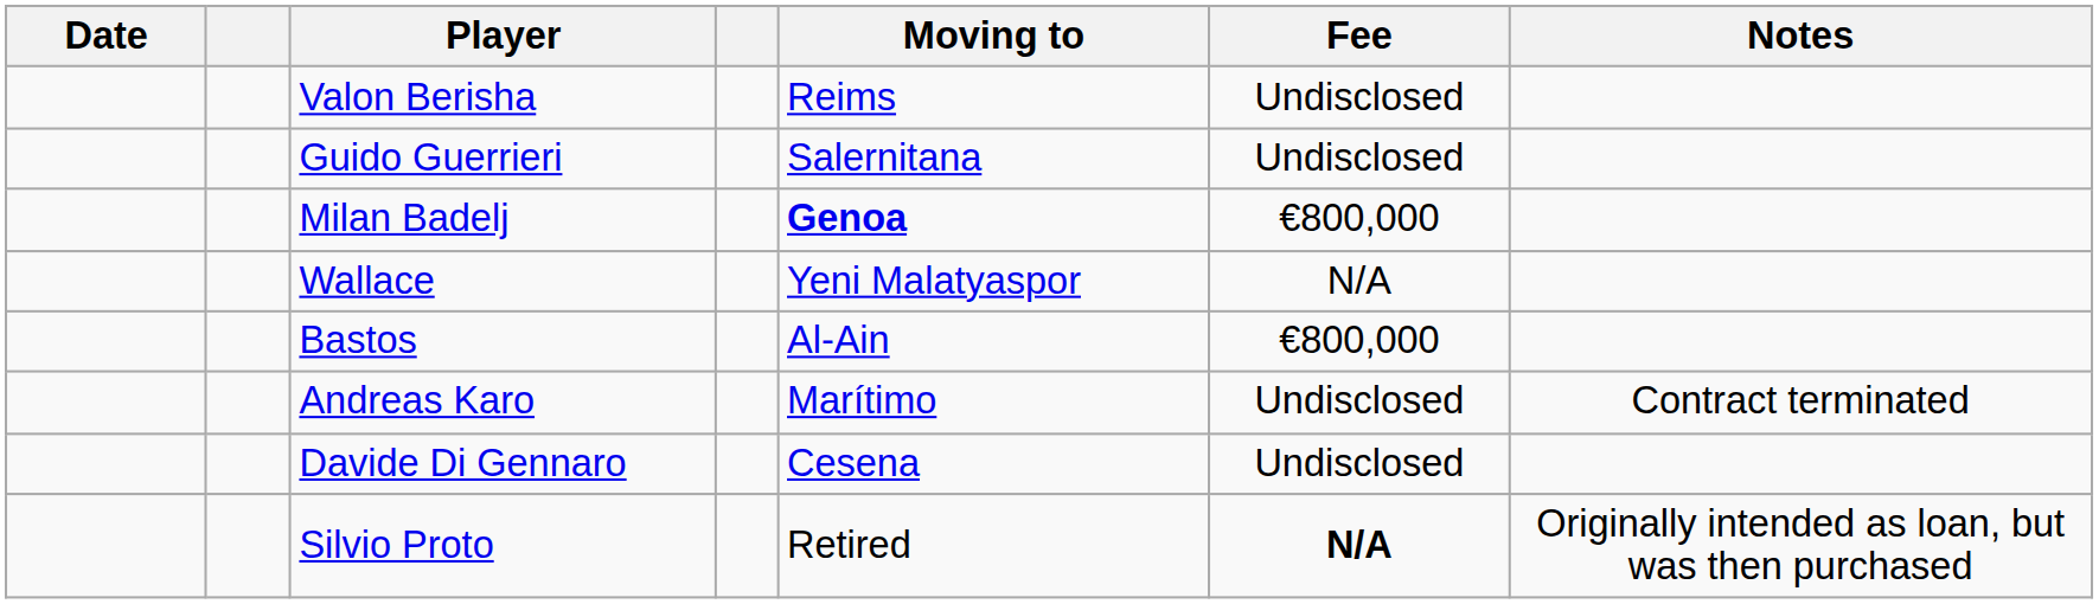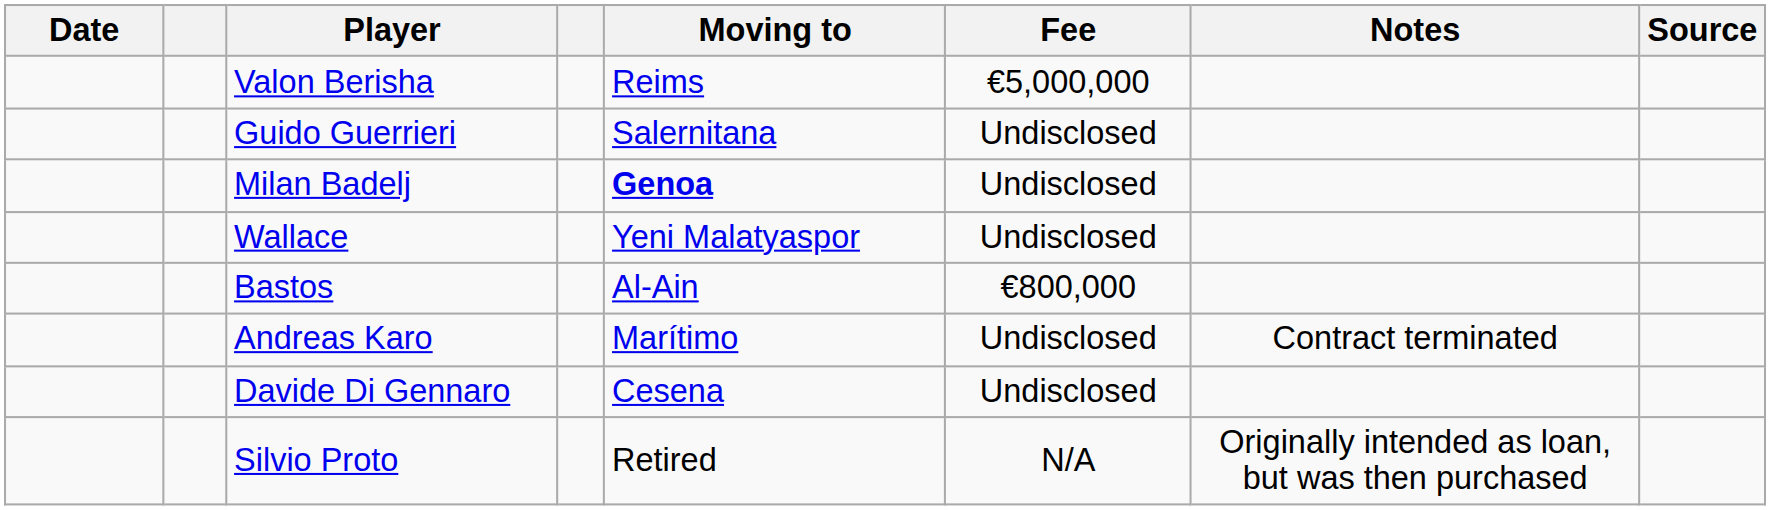 <table class="wikitable sortable">
 <tr>
 <th style="width:80px;">Date</th>
 <th style="width:30px;"></th>
 <th style="width:180px;">Player</th>
 <th style="width:20px;"></th>
 <th style="width:180px;">Moving to</th>
 <th style="width:120px;" class="unsortable">Fee</th>
 <th style="width:250px;" class="unsortable">Notes</th>
+<th style="width:20px;">Source</th>
 </tr>
 <tr>
 <td></td>
 <td align=center></td>
 <td> <a href='#'>Valon Berisha</a></td>
 <td align=center></td>
 <td> <a href='#'>Reims</a></td>
-<td align=center>Undisclosed</td>
+<td align=center>€5,000,000</td>
 <td align=center></td>
+<td></td>
 </tr>
 <tr>
 <td></td>
 <td align=center></td>
 <td> <a href='#'>Guido Guerrieri</a></td>
 <td align=center></td>
 <td> <a href='#'>Salernitana</a></td>
 <td align=center>Undisclosed</td>
 <td align=center></td>
+<td></td>
 </tr>
 <tr>
 <td></td>
 <td align=center></td>
 <td> <a href='#'>Milan Badelj</a></td>
 <td align=center></td>
 <td><strong> <a href='#'>Genoa</a></strong></td>
-<td align=center>€800,000</td>
+<td align=center>Undisclosed</td>
 <td align=center></td>
+<td></td>
 </tr>
 <tr>
 <td></td>
 <td align=center></td>
 <td> <a href='#'>Wallace</a></td>
 <td align=center></td>
 <td> <a href='#'>Yeni Malatyaspor</a></td>
-<td align=center>N/A</td>
+<td align=center>Undisclosed</td>
 <td align=center></td>
+<td></td>
 </tr>
 <tr>
 <td></td>
 <td align=center></td>
 <td> <a href='#'>Bastos</a></td>
 <td align=center></td>
 <td> <a href='#'>Al-Ain</a></td>
 <td align=center>€800,000</td>
 <td align=center></td>
+<td></td>
 </tr>
 <tr>
 <td></td>
 <td align=center></td>
 <td> <a href='#'>Andreas Karo</a></td>
 <td align=center></td>
 <td> <a href='#'>Marítimo</a></td>
 <td align=center>Undisclosed</td>
 <td align=center>Contract terminated</td>
+<td></td>
 </tr>
 <tr>
 <td></td>
 <td align=center></td>
 <td> <a href='#'>Davide Di Gennaro</a></td>
 <td align=center></td>
 <td> <a href='#'>Cesena</a></td>
 <td align=center>Undisclosed</td>
 <td align=center></td>
+<td></td>
 </tr>
 <tr>
 <td></td>
 <td align=center></td>
 <td> <a href='#'>Silvio Proto</a></td>
 <td align=center></td>
 <td>Retired</td>
-<td align=center><strong>N/A</strong></td>
+<td align=center>N/A</td>
 <td align=center>Originally intended as loan, but was then purchased</td>
+<td></td>
 </tr>
 </table>
